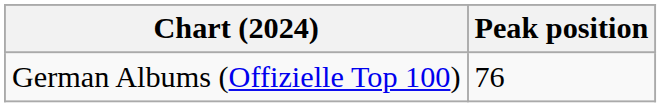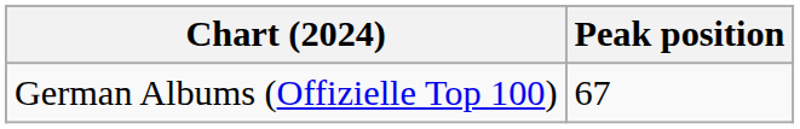 <table class="wikitable">
 <tr>
 <th>Chart (2024)</th>
 <th>Peak position</th>
 </tr>
 <tr>
 <td>German Albums (<a href='#'>Offizielle Top 100</a>)</td>
-<td scope="col">76</td>
+<td scope="col">67</td>
 </tr>
 </table>
